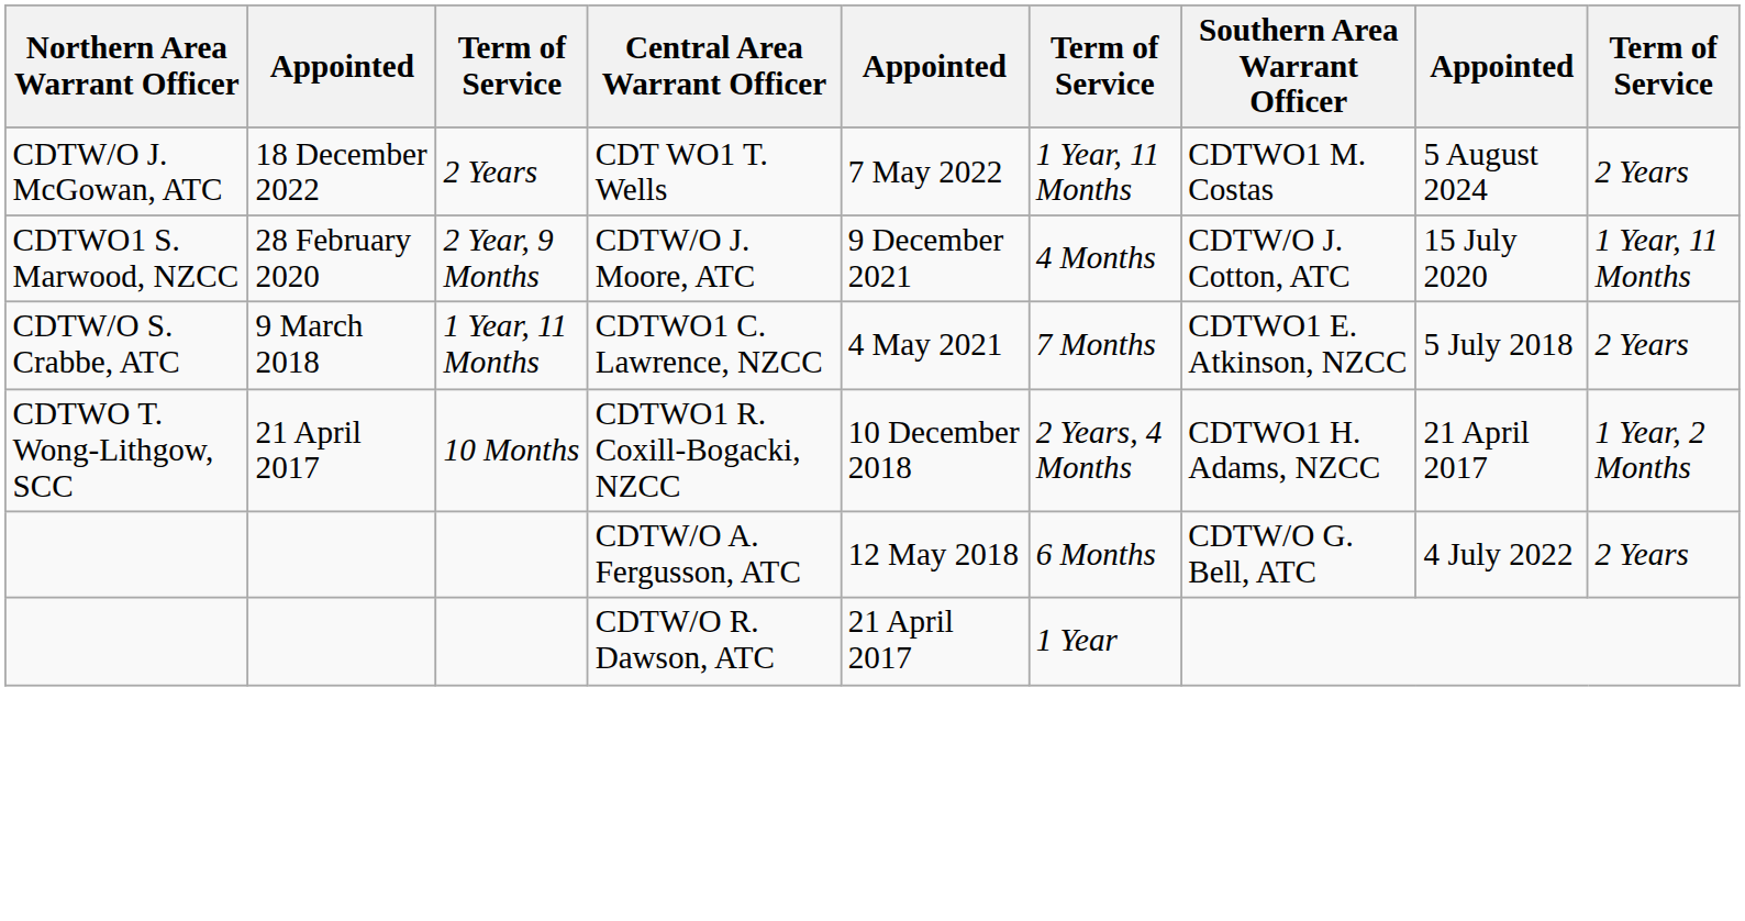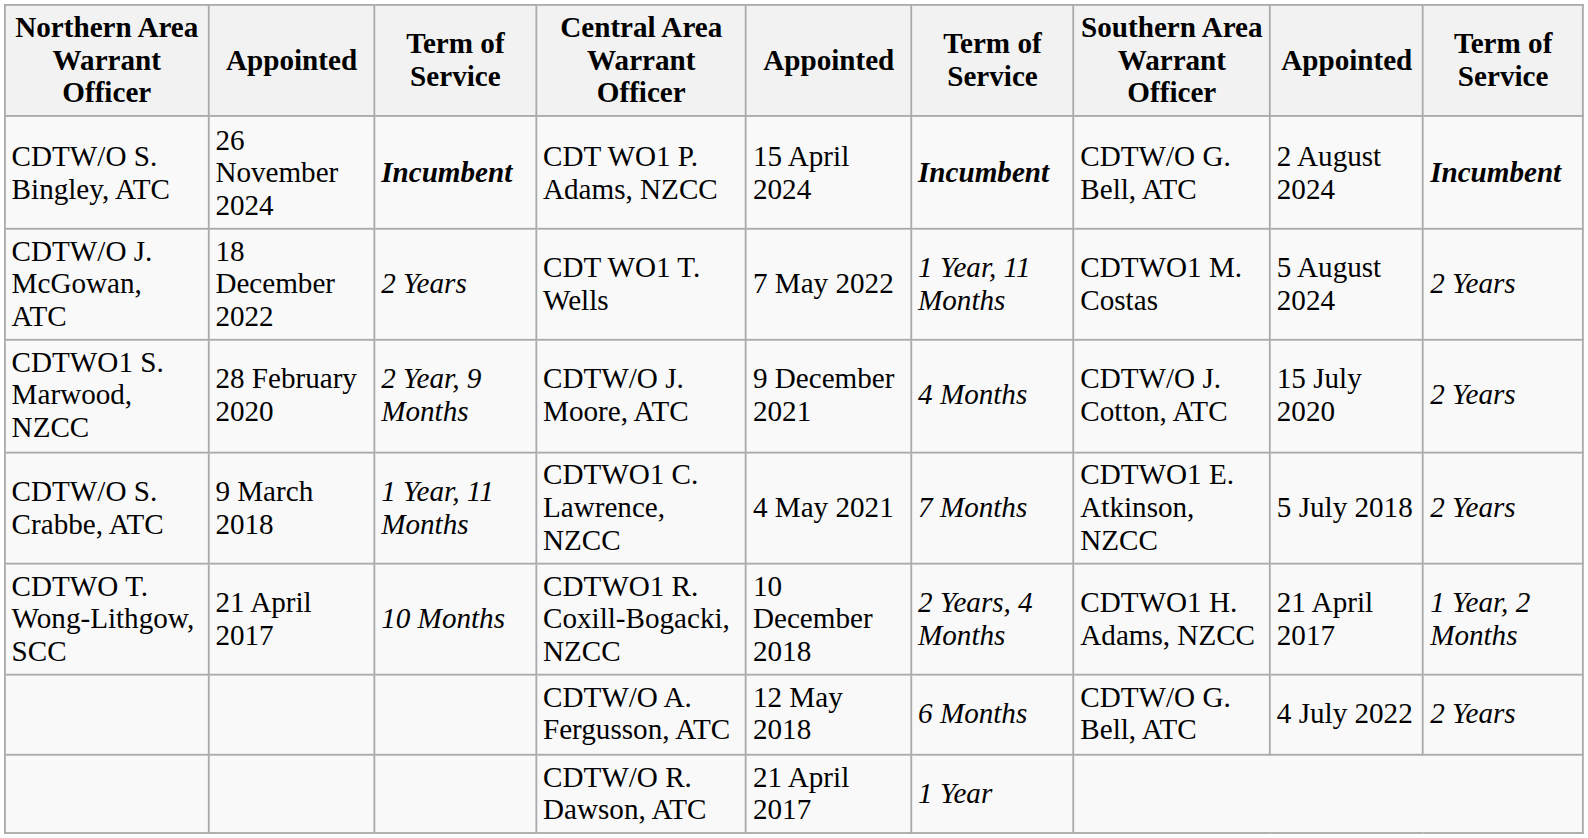 <table class="wikitable mw-collapsible">
 <tr>
 <th>Northern Area Warrant Officer</th>
 <th>Appointed</th>
 <th>Term of Service</th>
 <th>Central Area Warrant Officer</th>
 <th>Appointed</th>
 <th>Term of Service</th>
 <th>Southern Area Warrant Officer</th>
 <th>Appointed</th>
 <th>Term of Service</th>
+</tr>
+<tr>
+<td>CDTW/O S. Bingley, ATC</td>
+<td>26 November 2024</td>
+<td><strong><em>Incumbent</em></strong></td>
+<td>CDT WO1 P. Adams, NZCC</td>
+<td>15 April 2024</td>
+<td><strong><em>Incumbent</em></strong></td>
+<td>CDTW/O G. Bell, ATC</td>
+<td>2 August 2024</td>
+<td><strong><em>Incumbent</em></strong></td>
 </tr>
 <tr>
 <td>CDTW/O J. McGowan, ATC</td>
 <td>18 December 2022</td>
 <td><em>2 Years</em></td>
 <td>CDT WO1 T. Wells</td>
 <td>7 May 2022</td>
 <td><em>1 Year, 11 Months</em></td>
 <td>CDTWO1 M. Costas</td>
 <td>5 August 2024</td>
 <td><em>2 Years</em></td>
 </tr>
 <tr>
 <td>CDTWO1 S. Marwood, NZCC</td>
 <td>28 February 2020</td>
 <td><em>2 Year, 9 Months</em></td>
 <td>CDTW/O J. Moore, ATC</td>
 <td>9 December 2021</td>
 <td><em>4 Months</em></td>
 <td>CDTW/O J. Cotton, ATC</td>
 <td>15 July 2020</td>
-<td><em>1 Year, 11 Months</em></td>
+<td><em>2 Years</em></td>
 </tr>
 <tr>
 <td>CDTW/O S. Crabbe, ATC</td>
 <td>9 March 2018</td>
 <td><em>1 Year, 11 Months</em></td>
 <td>CDTWO1 C. Lawrence, NZCC</td>
 <td>4 May 2021</td>
 <td><em>7 Months</em></td>
 <td>CDTWO1 E. Atkinson, NZCC</td>
 <td>5 July 2018</td>
 <td><em>2 Years</em></td>
 </tr>
 <tr>
 <td>CDTWO T. Wong-Lithgow, SCC</td>
 <td>21 April 2017</td>
 <td><em>10 Months</em></td>
 <td>CDTWO1 R. Coxill-Bogacki, NZCC</td>
 <td>10 December 2018</td>
 <td><em>2 Years, 4 Months</em></td>
 <td>CDTWO1 H. Adams, NZCC</td>
 <td>21 April 2017</td>
 <td><em>1 Year, 2 Months</em></td>
 </tr>
 <tr>
 <td></td>
 <td></td>
 <td></td>
 <td>CDTW/O A. Fergusson, ATC</td>
 <td>12 May 2018</td>
 <td><em>6 Months</em></td>
 <td>CDTW/O G. Bell, ATC</td>
 <td>4 July 2022</td>
 <td><em>2 Years</em></td>
 </tr>
 <tr>
 <td></td>
 <td></td>
 <td></td>
 <td>CDTW/O R. Dawson, ATC</td>
 <td>21 April 2017</td>
 <td><em>1 Year</em></td>
 <td colspan="3"></td>
 </tr>
 </table>
